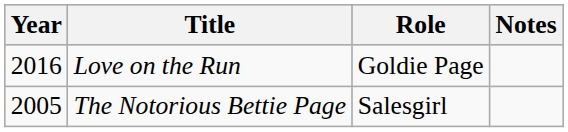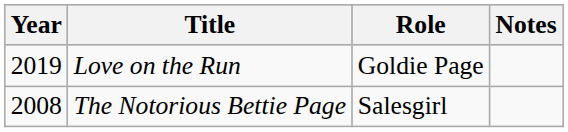 <table class="wikitable sortable">
 <tr>
 <th>Year</th>
 <th>Title</th>
 <th>Role</th>
 <th class="unsortable">Notes</th>
 </tr>
 <tr>
-<td>2016</td>
+<td>2019</td>
 <td><em>Love on the Run</em></td>
 <td>Goldie Page</td>
 <td></td>
 </tr>
 <tr>
-<td>2005</td>
+<td>2008</td>
 <td><em>The Notorious Bettie Page</em></td>
 <td>Salesgirl</td>
 <td></td>
 </tr>
 </table>
